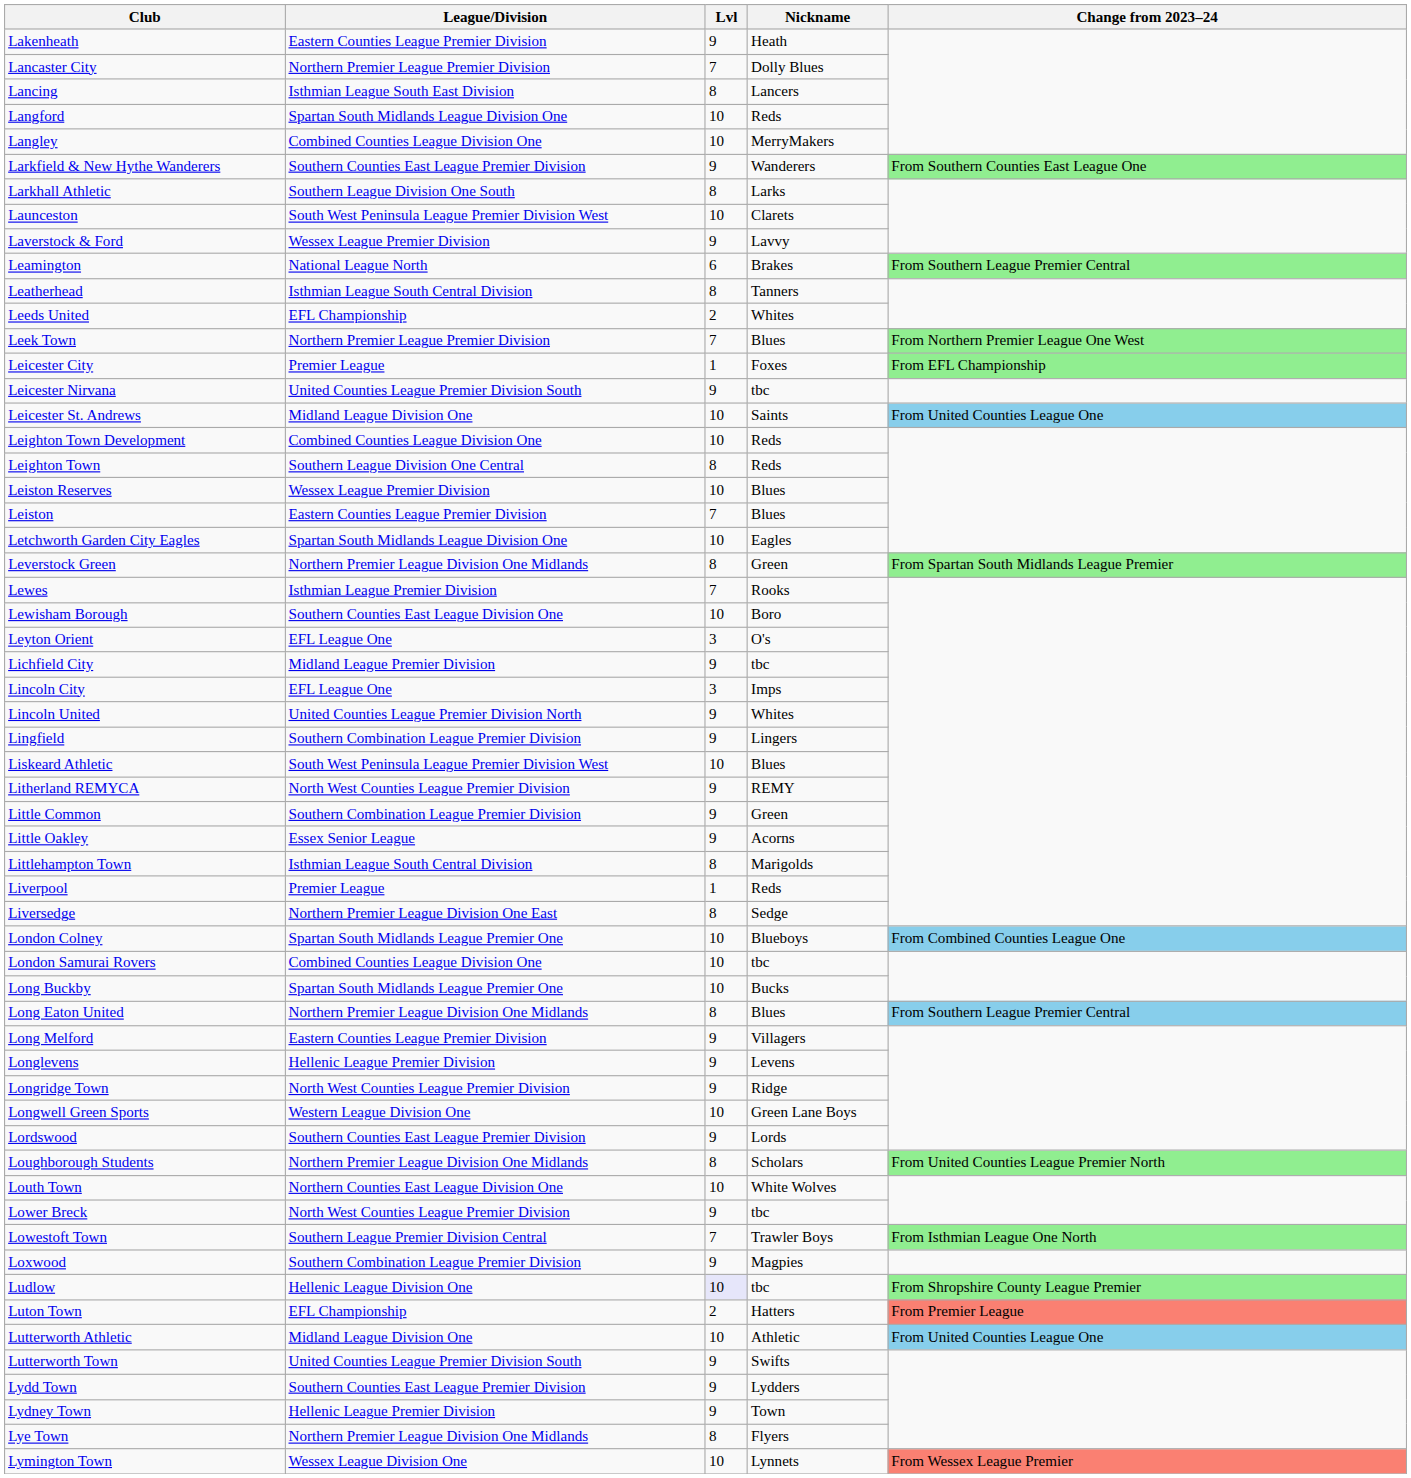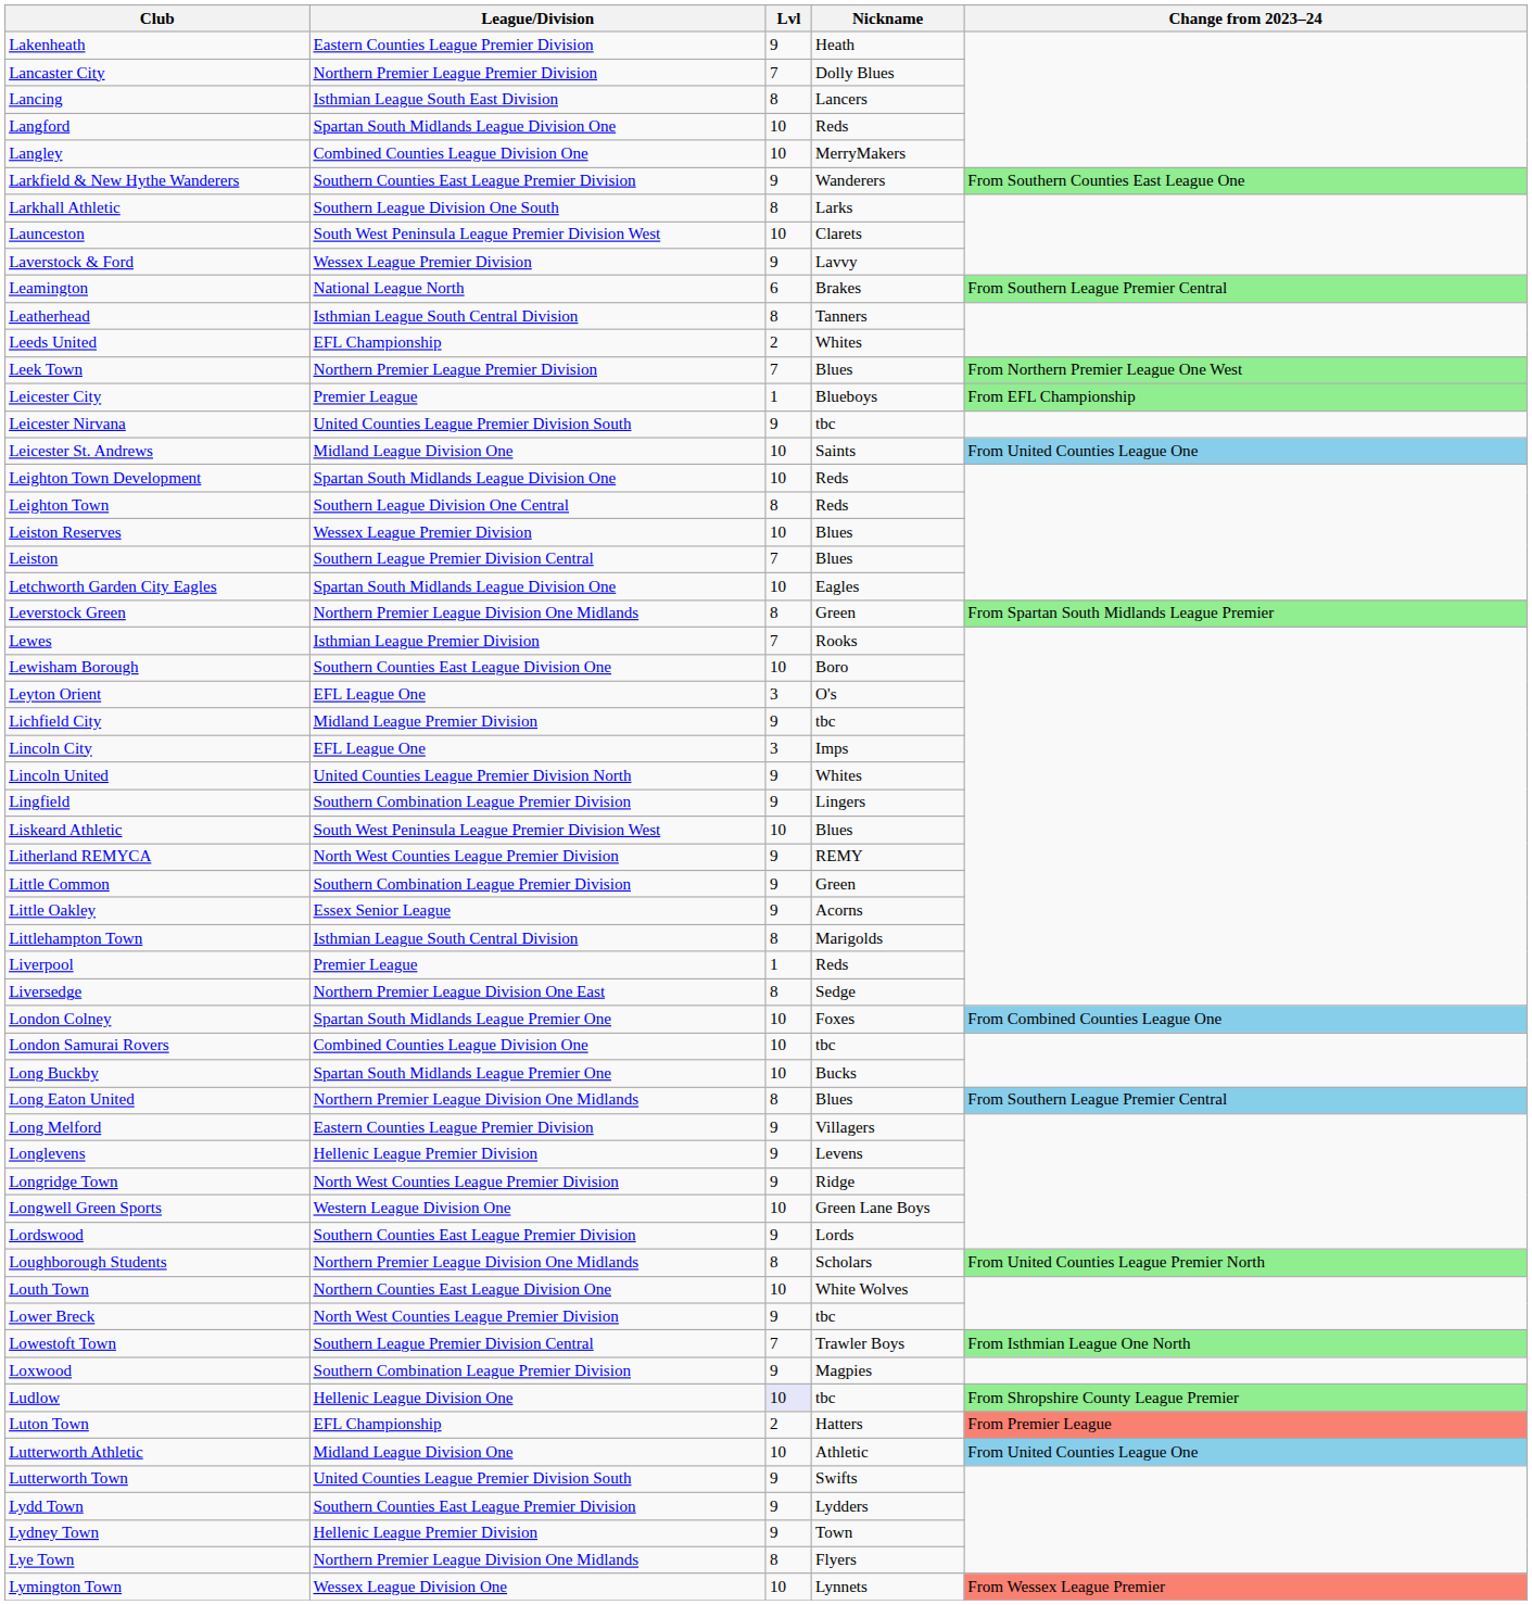 <table class="wikitable sortable" width=100% style="font-size:85%">
 <tr>
 <th width=20%>Club</th>
 <th width=30%>League/Division</th>
 <th width=3%>Lvl</th>
 <th width=10%>Nickname</th>
 <th width=37%>Change from 2023–24</th>
 </tr>
 <tr>
 <td><a href='#'>Lakenheath</a></td>
 <td><a href='#'>Eastern Counties League Premier Division</a></td>
 <td>9</td>
 <td>Heath</td>
 </tr>
 <tr>
 <td><a href='#'>Lancaster City</a></td>
 <td><a href='#'>Northern Premier League Premier Division</a></td>
 <td>7</td>
 <td>Dolly Blues</td>
 </tr>
 <tr>
 <td><a href='#'>Lancing</a></td>
 <td><a href='#'>Isthmian League South East Division</a></td>
 <td>8</td>
 <td>Lancers</td>
 </tr>
 <tr>
 <td><a href='#'>Langford</a></td>
 <td><a href='#'>Spartan South Midlands League Division One</a></td>
 <td>10</td>
 <td>Reds</td>
 </tr>
 <tr>
 <td><a href='#'>Langley</a></td>
 <td><a href='#'>Combined Counties League Division One</a></td>
 <td>10</td>
 <td>MerryMakers</td>
 </tr>
 <tr>
 <td><a href='#'>Larkfield & New Hythe Wanderers</a></td>
 <td><a href='#'>Southern Counties East League Premier Division</a></td>
 <td>9</td>
 <td>Wanderers</td>
 <td style="background:lightgreen">From Southern Counties East League One</td>
 </tr>
 <tr>
 <td><a href='#'>Larkhall Athletic</a></td>
 <td><a href='#'>Southern League Division One South</a></td>
 <td>8</td>
 <td>Larks</td>
 </tr>
 <tr>
 <td><a href='#'>Launceston</a></td>
 <td><a href='#'>South West Peninsula League Premier Division West</a></td>
 <td>10</td>
 <td>Clarets</td>
 </tr>
 <tr>
 <td><a href='#'>Laverstock & Ford</a></td>
 <td><a href='#'>Wessex League Premier Division</a></td>
 <td>9</td>
 <td>Lavvy</td>
 </tr>
 <tr>
 <td><a href='#'>Leamington</a></td>
 <td><a href='#'>National League North</a></td>
 <td>6</td>
 <td>Brakes</td>
 <td style="background:lightgreen">From Southern League Premier Central</td>
 </tr>
 <tr>
 <td><a href='#'>Leatherhead</a></td>
 <td><a href='#'>Isthmian League South Central Division</a></td>
 <td>8</td>
 <td>Tanners</td>
 </tr>
 <tr>
 <td><a href='#'>Leeds United</a></td>
 <td><a href='#'>EFL Championship</a></td>
 <td>2</td>
 <td>Whites</td>
 </tr>
 <tr>
 <td><a href='#'>Leek Town</a></td>
 <td><a href='#'>Northern Premier League Premier Division</a></td>
 <td>7</td>
 <td>Blues</td>
 <td style="background:lightgreen">From Northern Premier League One West</td>
 </tr>
 <tr>
 <td><a href='#'>Leicester City</a></td>
 <td><a href='#'>Premier League</a></td>
 <td>1</td>
-<td>Foxes</td>
+<td>Blueboys</td>
 <td style="background:lightgreen">From EFL Championship</td>
 </tr>
 <tr>
 <td><a href='#'>Leicester Nirvana</a></td>
 <td><a href='#'>United Counties League Premier Division South</a></td>
 <td>9</td>
 <td>tbc</td>
 </tr>
 <tr>
 <td><a href='#'>Leicester St. Andrews</a></td>
 <td><a href='#'>Midland League Division One</a></td>
 <td>10</td>
 <td>Saints</td>
 <td style="background:skyblue">From United Counties League One</td>
 </tr>
 <tr>
 <td><a href='#'>Leighton Town Development</a></td>
-<td><a href='#'>Combined Counties League Division One</a></td>
+<td><a href='#'>Spartan South Midlands League Division One</a></td>
 <td>10</td>
 <td>Reds</td>
 </tr>
 <tr>
 <td><a href='#'>Leighton Town</a></td>
 <td><a href='#'>Southern League Division One Central</a></td>
 <td>8</td>
 <td>Reds</td>
 </tr>
 <tr>
 <td><a href='#'>Leiston Reserves</a></td>
 <td><a href='#'>Wessex League Premier Division</a></td>
 <td>10</td>
 <td>Blues</td>
 </tr>
 <tr>
 <td><a href='#'>Leiston</a></td>
-<td><a href='#'>Eastern Counties League Premier Division</a></td>
+<td><a href='#'>Southern League Premier Division Central</a></td>
 <td>7</td>
 <td>Blues</td>
 </tr>
 <tr>
 <td><a href='#'>Letchworth Garden City Eagles</a></td>
 <td><a href='#'>Spartan South Midlands League Division One</a></td>
 <td>10</td>
 <td>Eagles</td>
 </tr>
 <tr>
 <td><a href='#'>Leverstock Green</a></td>
 <td><a href='#'>Northern Premier League Division One Midlands</a></td>
 <td>8</td>
 <td>Green</td>
 <td style="background:lightgreen">From Spartan South Midlands League Premier</td>
 </tr>
 <tr>
 <td><a href='#'>Lewes</a></td>
 <td><a href='#'>Isthmian League Premier Division</a></td>
 <td>7</td>
 <td>Rooks</td>
 </tr>
 <tr>
 <td><a href='#'>Lewisham Borough</a></td>
 <td><a href='#'>Southern Counties East League Division One</a></td>
 <td>10</td>
 <td>Boro</td>
 </tr>
 <tr>
 <td><a href='#'>Leyton Orient</a></td>
 <td><a href='#'>EFL League One</a></td>
 <td>3</td>
 <td>O's</td>
 </tr>
 <tr>
 <td><a href='#'>Lichfield City</a></td>
 <td><a href='#'>Midland League Premier Division</a></td>
 <td>9</td>
 <td>tbc</td>
 </tr>
 <tr>
 <td><a href='#'>Lincoln City</a></td>
 <td><a href='#'>EFL League One</a></td>
 <td>3</td>
 <td>Imps</td>
 </tr>
 <tr>
 <td><a href='#'>Lincoln United</a></td>
 <td><a href='#'>United Counties League Premier Division North</a></td>
 <td>9</td>
 <td>Whites</td>
 </tr>
 <tr>
 <td><a href='#'>Lingfield</a></td>
 <td><a href='#'>Southern Combination League Premier Division</a></td>
 <td>9</td>
 <td>Lingers</td>
 </tr>
 <tr>
 <td><a href='#'>Liskeard Athletic</a></td>
 <td><a href='#'>South West Peninsula League Premier Division West</a></td>
 <td>10</td>
 <td>Blues</td>
 </tr>
 <tr>
 <td><a href='#'>Litherland REMYCA</a></td>
 <td><a href='#'>North West Counties League Premier Division</a></td>
 <td>9</td>
 <td>REMY</td>
 </tr>
 <tr>
 <td><a href='#'>Little Common</a></td>
 <td><a href='#'>Southern Combination League Premier Division</a></td>
 <td>9</td>
 <td>Green</td>
 </tr>
 <tr>
 <td><a href='#'>Little Oakley</a></td>
 <td><a href='#'>Essex Senior League</a></td>
 <td>9</td>
 <td>Acorns</td>
 </tr>
 <tr>
 <td><a href='#'>Littlehampton Town</a></td>
 <td><a href='#'>Isthmian League South Central Division</a></td>
 <td>8</td>
 <td>Marigolds</td>
 </tr>
 <tr>
 <td><a href='#'>Liverpool</a></td>
 <td><a href='#'>Premier League</a></td>
 <td>1</td>
 <td>Reds</td>
 </tr>
 <tr>
 <td><a href='#'>Liversedge</a></td>
 <td><a href='#'>Northern Premier League Division One East</a></td>
 <td>8</td>
 <td>Sedge</td>
 </tr>
 <tr>
 <td><a href='#'>London Colney</a></td>
 <td><a href='#'>Spartan South Midlands League Premier One</a></td>
 <td>10</td>
-<td>Blueboys</td>
+<td>Foxes</td>
 <td style="background:skyblue">From Combined Counties League One</td>
 </tr>
 <tr>
 <td><a href='#'>London Samurai Rovers</a></td>
 <td><a href='#'>Combined Counties League Division One</a></td>
 <td>10</td>
 <td>tbc</td>
 </tr>
 <tr>
 <td><a href='#'>Long Buckby</a></td>
 <td><a href='#'>Spartan South Midlands League Premier One</a></td>
 <td>10</td>
 <td>Bucks</td>
 </tr>
 <tr>
 <td><a href='#'>Long Eaton United</a></td>
 <td><a href='#'>Northern Premier League Division One Midlands</a></td>
 <td>8</td>
 <td>Blues</td>
 <td style="background:skyblue">From Southern League Premier Central</td>
 </tr>
 <tr>
 <td><a href='#'>Long Melford</a></td>
 <td><a href='#'>Eastern Counties League Premier Division</a></td>
 <td>9</td>
 <td>Villagers</td>
 </tr>
 <tr>
 <td><a href='#'>Longlevens</a></td>
 <td><a href='#'>Hellenic League Premier Division</a></td>
 <td>9</td>
 <td>Levens</td>
 </tr>
 <tr>
 <td><a href='#'>Longridge Town</a></td>
 <td><a href='#'>North West Counties League Premier Division</a></td>
 <td>9</td>
 <td>Ridge</td>
 </tr>
 <tr>
 <td><a href='#'>Longwell Green Sports</a></td>
 <td><a href='#'>Western League Division One</a></td>
 <td>10</td>
 <td>Green Lane Boys</td>
 </tr>
 <tr>
 <td><a href='#'>Lordswood</a></td>
 <td><a href='#'>Southern Counties East League Premier Division</a></td>
 <td>9</td>
 <td>Lords</td>
 </tr>
 <tr>
 <td><a href='#'>Loughborough Students</a></td>
 <td><a href='#'>Northern Premier League Division One Midlands</a></td>
 <td>8</td>
 <td>Scholars</td>
 <td style="background:lightgreen">From United Counties League Premier North</td>
 </tr>
 <tr>
 <td><a href='#'>Louth Town</a></td>
 <td><a href='#'>Northern Counties East League Division One</a></td>
 <td>10</td>
 <td>White Wolves</td>
 </tr>
 <tr>
 <td><a href='#'>Lower Breck</a></td>
 <td><a href='#'>North West Counties League Premier Division</a></td>
 <td>9</td>
 <td>tbc</td>
 </tr>
 <tr>
 <td><a href='#'>Lowestoft Town</a></td>
 <td><a href='#'>Southern League Premier Division Central</a></td>
 <td>7</td>
 <td>Trawler Boys</td>
 <td style="background:lightgreen">From Isthmian League One North</td>
 </tr>
 <tr>
 <td><a href='#'>Loxwood</a></td>
 <td><a href='#'>Southern Combination League Premier Division</a></td>
 <td>9</td>
 <td>Magpies</td>
 </tr>
 <tr>
 <td><a href='#'>Ludlow</a></td>
 <td><a href='#'>Hellenic League Division One</a></td>
 <td style="background: lavender;">10</td>
 <td>tbc</td>
 <td style="background:lightgreen">From Shropshire County League Premier</td>
 </tr>
 <tr>
 <td><a href='#'>Luton Town</a></td>
 <td><a href='#'>EFL Championship</a></td>
 <td>2</td>
 <td>Hatters</td>
 <td style="background:salmon">From Premier League</td>
 </tr>
 <tr>
 <td><a href='#'>Lutterworth Athletic</a></td>
 <td><a href='#'>Midland League Division One</a></td>
 <td>10</td>
 <td>Athletic</td>
 <td style="background:skyblue">From United Counties League One</td>
 </tr>
 <tr>
 <td><a href='#'>Lutterworth Town</a></td>
 <td><a href='#'>United Counties League Premier Division South</a></td>
 <td>9</td>
 <td>Swifts</td>
 </tr>
 <tr>
 <td><a href='#'>Lydd Town</a></td>
 <td><a href='#'>Southern Counties East League Premier Division</a></td>
 <td>9</td>
 <td>Lydders</td>
 </tr>
 <tr>
 <td><a href='#'>Lydney Town</a></td>
 <td><a href='#'>Hellenic League Premier Division</a></td>
 <td>9</td>
 <td>Town</td>
 </tr>
 <tr>
 <td><a href='#'>Lye Town</a></td>
 <td><a href='#'>Northern Premier League Division One Midlands</a></td>
 <td>8</td>
 <td>Flyers</td>
 </tr>
 <tr>
 <td><a href='#'>Lymington Town</a></td>
 <td><a href='#'>Wessex League Division One</a></td>
 <td>10</td>
 <td>Lynnets</td>
 <td style="background:salmon">From Wessex League Premier</td>
 </tr>
 <tr>
 </tr>
 </table>
